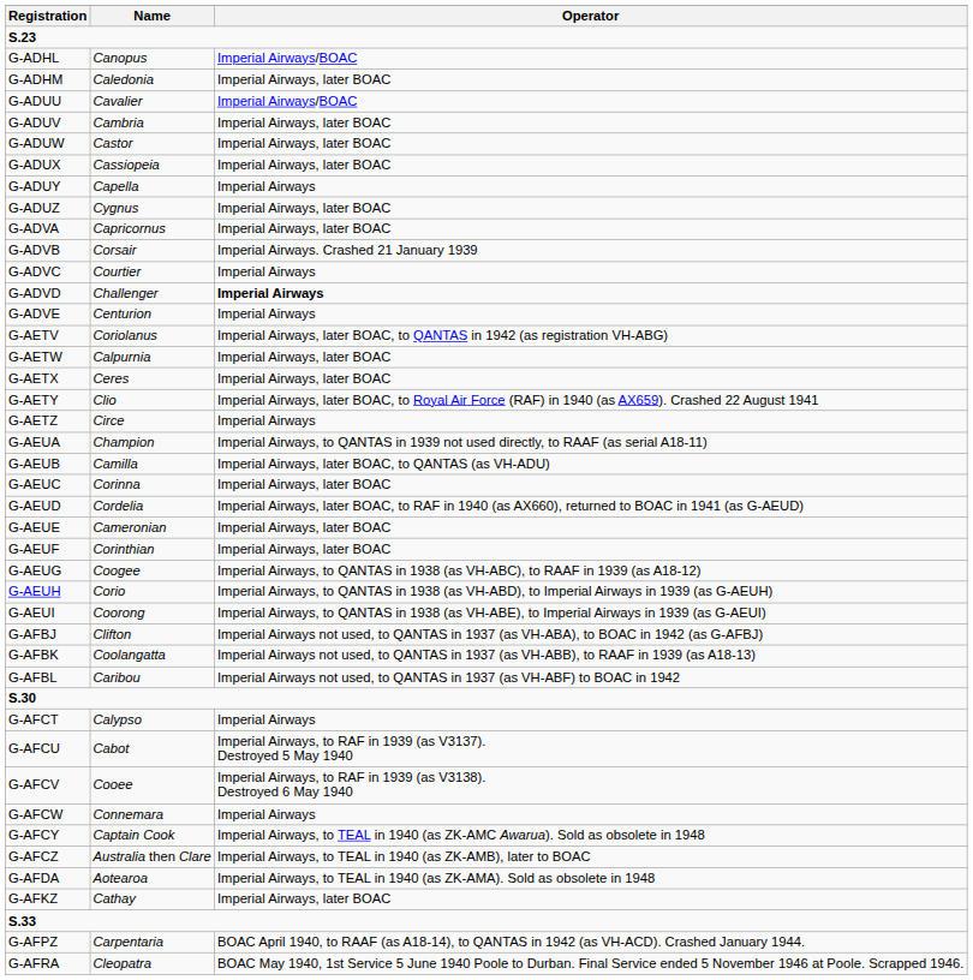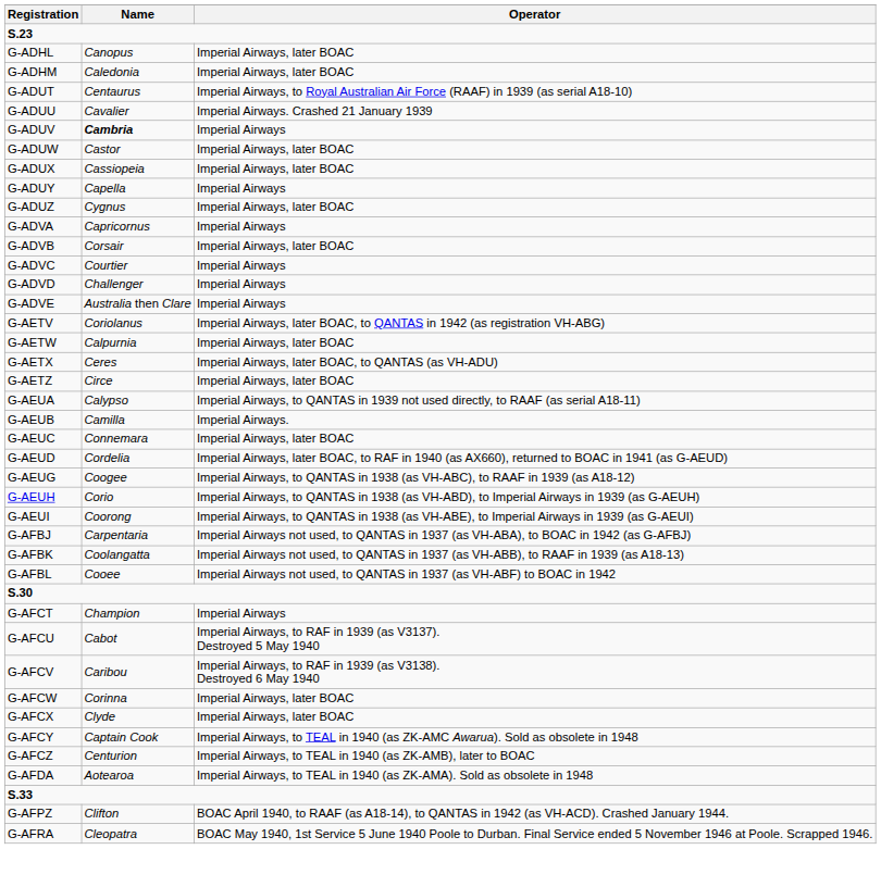 <table class="wikitable">
 <tr>
 </tr>
 <tr>
 <th>Registration</th>
 <th>Name</th>
 <th>Operator</th>
 </tr>
 <tr>
 <td colspan=3><strong>S.23</strong></td>
 </tr>
 <tr>
 <td>G-ADHL</td>
 <td><em>Canopus</em></td>
-<td><a href='#'>Imperial Airways</a>/<a href='#'>BOAC</a></td>
+<td>Imperial Airways, later BOAC</td>
 </tr>
 <tr>
 <td>G-ADHM</td>
 <td><em>Caledonia</em></td>
 <td>Imperial Airways, later BOAC</td>
 </tr>
 <tr>
+<td>G-ADUT</td>
+<td><em>Centaurus</em></td>
+<td>Imperial Airways, to <a href='#'>Royal Australian Air Force</a> (RAAF) in 1939 (as serial A18-10)</td>
+</tr>
+<tr>
 <td>G-ADUU</td>
 <td><em>Cavalier</em></td>
-<td><a href='#'>Imperial Airways</a>/<a href='#'>BOAC</a></td>
+<td>Imperial Airways. Crashed 21 January 1939</td>
 </tr>
 <tr>
 <td>G-ADUV</td>
-<td><em>Cambria</em></td>
-<td>Imperial Airways, later BOAC</td>
+<td><strong><em>Cambria</em></strong></td>
+<td>Imperial Airways</td>
 </tr>
 <tr>
 <td>G-ADUW</td>
 <td><em>Castor</em></td>
 <td>Imperial Airways, later BOAC</td>
 </tr>
 <tr>
 <td>G-ADUX</td>
 <td><em>Cassiopeia</em></td>
 <td>Imperial Airways, later BOAC</td>
 </tr>
 <tr>
 <td>G-ADUY</td>
 <td><em>Capella</em></td>
 <td>Imperial Airways</td>
 </tr>
 <tr>
 <td>G-ADUZ</td>
 <td><em>Cygnus</em></td>
 <td>Imperial Airways, later BOAC</td>
 </tr>
 <tr>
 <td>G-ADVA</td>
 <td><em>Capricornus</em></td>
-<td>Imperial Airways, later BOAC</td>
+<td>Imperial Airways</td>
 </tr>
 <tr>
 <td>G-ADVB</td>
 <td><em>Corsair</em></td>
-<td>Imperial Airways. Crashed 21 January 1939</td>
+<td>Imperial Airways, later BOAC</td>
 </tr>
 <tr>
 <td>G-ADVC</td>
 <td><em>Courtier</em></td>
 <td>Imperial Airways</td>
 </tr>
 <tr>
 <td>G-ADVD</td>
 <td><em>Challenger</em></td>
-<td><strong>Imperial Airways</strong></td>
+<td>Imperial Airways</td>
 </tr>
 <tr>
 <td>G-ADVE</td>
-<td><em>Centurion</em></td>
+<td><em>Australia</em> then <em>Clare</em></td>
 <td>Imperial Airways</td>
 </tr>
 <tr>
 <td>G-AETV</td>
 <td><em>Coriolanus</em></td>
 <td>Imperial Airways, later BOAC, to <a href='#'>QANTAS</a> in 1942 (as registration VH-ABG)</td>
 </tr>
 <tr>
 <td>G-AETW</td>
 <td><em>Calpurnia</em></td>
 <td>Imperial Airways, later BOAC</td>
 </tr>
 <tr>
 <td>G-AETX</td>
 <td><em>Ceres</em></td>
-<td>Imperial Airways, later BOAC</td>
-</tr>
-<tr>
-<td>G-AETY</td>
-<td><em>Clio</em></td>
-<td>Imperial Airways, later BOAC, to <a href='#'>Royal Air Force</a> (RAF) in 1940 (as <a href='#'>AX659</a>). Crashed 22 August 1941</td>
+<td>Imperial Airways, later BOAC, to QANTAS (as VH-ADU)</td>
 </tr>
 <tr>
 <td>G-AETZ</td>
 <td><em>Circe</em></td>
-<td>Imperial Airways</td>
+<td>Imperial Airways, later BOAC</td>
 </tr>
 <tr>
 <td>G-AEUA</td>
-<td><em>Champion</em></td>
+<td><em>Calypso</em></td>
 <td>Imperial Airways, to QANTAS in 1939 not used directly, to RAAF (as serial A18-11)</td>
 </tr>
 <tr>
 <td>G-AEUB</td>
 <td><em>Camilla</em></td>
-<td>Imperial Airways, later BOAC, to QANTAS (as VH-ADU)</td>
+<td>Imperial Airways.</td>
 </tr>
 <tr>
 <td>G-AEUC</td>
-<td><em>Corinna</em></td>
+<td><em>Connemara</em></td>
 <td>Imperial Airways, later BOAC</td>
 </tr>
 <tr>
 <td>G-AEUD</td>
 <td><em>Cordelia</em></td>
 <td>Imperial Airways, later BOAC, to RAF in 1940 (as AX660), returned to BOAC in 1941 (as G-AEUD)</td>
-</tr>
-<tr>
-<td>G-AEUE</td>
-<td><em>Cameronian</em></td>
-<td>Imperial Airways, later BOAC</td>
-</tr>
-<tr>
-<td>G-AEUF</td>
-<td><em>Corinthian</em></td>
-<td>Imperial Airways, later BOAC</td>
 </tr>
 <tr>
 <td>G-AEUG</td>
 <td><em>Coogee</em></td>
 <td>Imperial Airways, to QANTAS in 1938 (as VH-ABC), to RAAF in 1939 (as A18-12)</td>
 </tr>
 <tr>
 <td><a href='#'>G-AEUH</a></td>
 <td><em>Corio</em></td>
 <td>Imperial Airways, to QANTAS in 1938 (as VH-ABD), to Imperial Airways in 1939 (as G-AEUH)</td>
 </tr>
 <tr>
 <td>G-AEUI</td>
 <td><em>Coorong</em></td>
 <td>Imperial Airways, to QANTAS in 1938 (as VH-ABE), to Imperial Airways in 1939 (as G-AEUI)</td>
 </tr>
 <tr>
 <td>G-AFBJ</td>
-<td><em>Clifton</em></td>
+<td><em>Carpentaria</em></td>
 <td>Imperial Airways not used, to QANTAS in 1937 (as VH-ABA), to BOAC in 1942 (as G-AFBJ)</td>
 </tr>
 <tr>
 <td>G-AFBK</td>
 <td><em>Coolangatta</em></td>
 <td>Imperial Airways not used, to QANTAS in 1937 (as VH-ABB), to RAAF in 1939 (as A18-13)</td>
 </tr>
 <tr>
 <td>G-AFBL</td>
-<td><em>Caribou</em></td>
+<td><em>Cooee</em></td>
 <td>Imperial Airways not used, to QANTAS in 1937 (as VH-ABF) to BOAC in 1942</td>
 </tr>
 <tr>
 <td colspan=3><strong>S.30</strong></td>
 </tr>
 <tr>
 <td>G-AFCT</td>
-<td><em>Calypso</em></td>
+<td><em>Champion</em></td>
 <td>Imperial Airways</td>
 </tr>
 <tr>
 <td>G-AFCU</td>
 <td><em>Cabot</em></td>
 <td>Imperial Airways, to RAF in 1939 (as V3137). <br>Destroyed 5 May 1940</td>
 </tr>
 <tr>
 <td>G-AFCV</td>
-<td><em>Cooee</em></td>
+<td><em>Caribou</em></td>
 <td>Imperial Airways, to RAF in 1939 (as V3138). <br>Destroyed 6 May 1940</td>
 </tr>
 <tr>
 <td>G-AFCW</td>
-<td><em>Connemara</em></td>
-<td>Imperial Airways</td>
+<td><em>Corinna</em></td>
+<td>Imperial Airways, later BOAC</td>
+</tr>
+<tr>
+<td>G-AFCX</td>
+<td><em>Clyde</em></td>
+<td>Imperial Airways, later BOAC</td>
 </tr>
 <tr>
 <td>G-AFCY</td>
 <td><em>Captain Cook</em></td>
 <td>Imperial Airways, to <a href='#'>TEAL</a> in 1940 (as ZK-AMC <em>Awarua</em>). Sold as obsolete in 1948</td>
 </tr>
 <tr>
 <td>G-AFCZ</td>
-<td><em>Australia</em> then <em>Clare</em></td>
+<td><em>Centurion</em></td>
 <td>Imperial Airways, to TEAL in 1940 (as ZK-AMB), later to BOAC</td>
 </tr>
 <tr>
 <td>G-AFDA</td>
 <td><em>Aotearoa</em></td>
 <td>Imperial Airways, to TEAL in 1940 (as ZK-AMA). Sold as obsolete in 1948</td>
 </tr>
 <tr>
-<td>G-AFKZ</td>
-<td><em>Cathay</em></td>
-<td>Imperial Airways, later BOAC</td>
-</tr>
-<tr>
 <td colspan=3><strong>S.33</strong></td>
 </tr>
 <tr>
 <td>G-AFPZ</td>
-<td><em>Carpentaria</em></td>
+<td><em>Clifton</em></td>
 <td>BOAC April 1940, to RAAF (as A18-14), to QANTAS in 1942 (as VH-ACD). Crashed January 1944.</td>
 </tr>
 <tr>
 <td>G-AFRA</td>
 <td><em>Cleopatra</em></td>
 <td>BOAC May 1940, 1st Service 5 June 1940 Poole to Durban. Final Service ended 5 November 1946 at Poole. Scrapped 1946.</td>
 </tr>
 </table>
